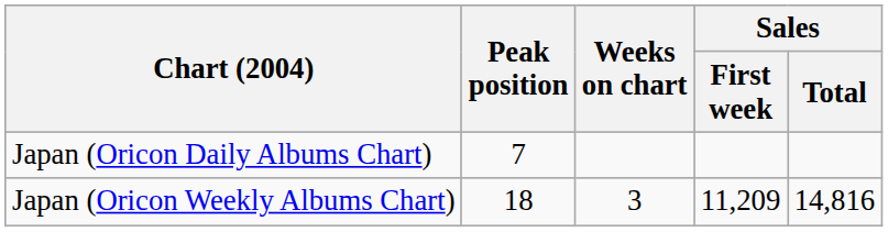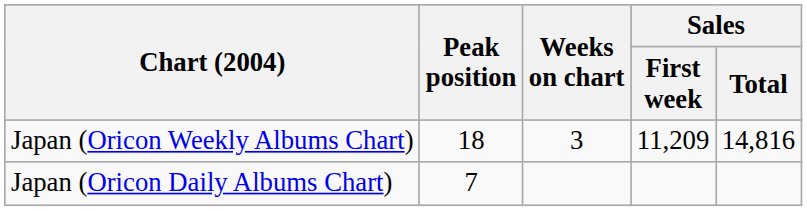 <table class="wikitable sortable" border="1">
 <tr>
 <th rowspan="2">Chart (2004)</th>
 <th rowspan="2">Peak<br>position</th>
 <th rowspan="2">Weeks<br>on chart</th>
 <th colspan="2">Sales</th>
 </tr>
 <tr>
 <th>First<br>week</th>
 <th>Total</th>
 </tr>
 <tr>
+<td>Japan (<a href='#'>Oricon Weekly Albums Chart</a>)</td>
+<td style="text-align:center;">18</td>
+<td style="text-align:center;">3</td>
+<td style="text-align:center;">11,209</td>
+<td style="text-align:center;">14,816</td>
+</tr>
+<tr>
 <td>Japan (<a href='#'>Oricon Daily Albums Chart</a>)</td>
 <td style="text-align:center;">7</td>
 <td></td>
 <td></td>
 <td></td>
 </tr>
-<tr>
-<td>Japan (<a href='#'>Oricon Weekly Albums Chart</a>)</td>
-<td style="text-align:center;">18</td>
-<td style="text-align:center;">3</td>
-<td style="text-align:center;">11,209</td>
-<td style="text-align:center;">14,816</td>
-</tr>
 </table>
